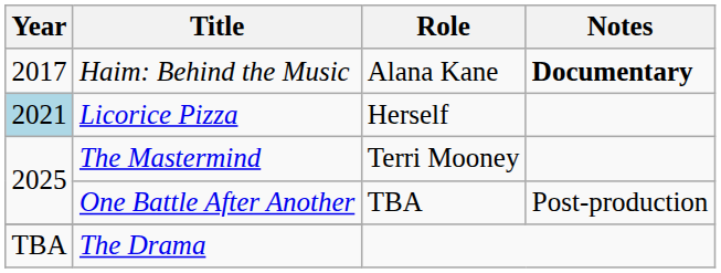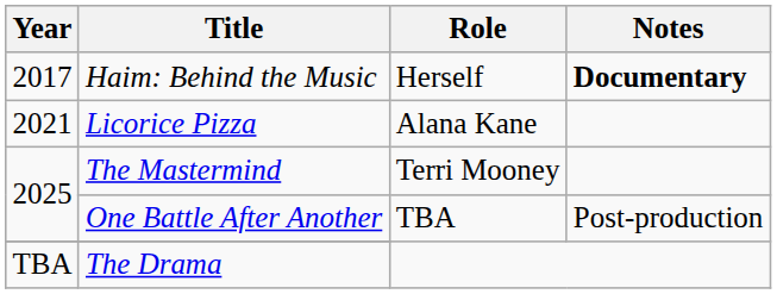 <table class="wikitable">
 <tr>
 <th>Year</th>
 <th>Title</th>
 <th>Role</th>
 <th>Notes</th>
 </tr>
 <tr>
 <td>2017</td>
 <td><em>Haim: Behind the Music</em></td>
-<td>Alana Kane</td>
+<td>Herself</td>
 <td><strong>Documentary</strong></td>
 </tr>
 <tr>
-<td style="background: lightblue;">2021</td>
+<td>2021</td>
 <td><em><a href='#'>Licorice Pizza</a></em></td>
-<td>Herself</td>
+<td>Alana Kane</td>
 <td></td>
 </tr>
 <tr>
 <td rowspan=2>2025</td>
 <td><em><a href='#'>The Mastermind</a></em></td>
 <td>Terri Mooney</td>
 <td></td>
 </tr>
 <tr>
 <td><em><a href='#'>One Battle After Another</a></em></td>
 <td rowspan=2>TBA</td>
 <td rowspan=2>Post-production</td>
 </tr>
 <tr>
 </tr>
 <tr>
 <td>TBA</td>
 <td><em><a href='#'>The Drama</a></em></td>
 </tr>
 </table>
